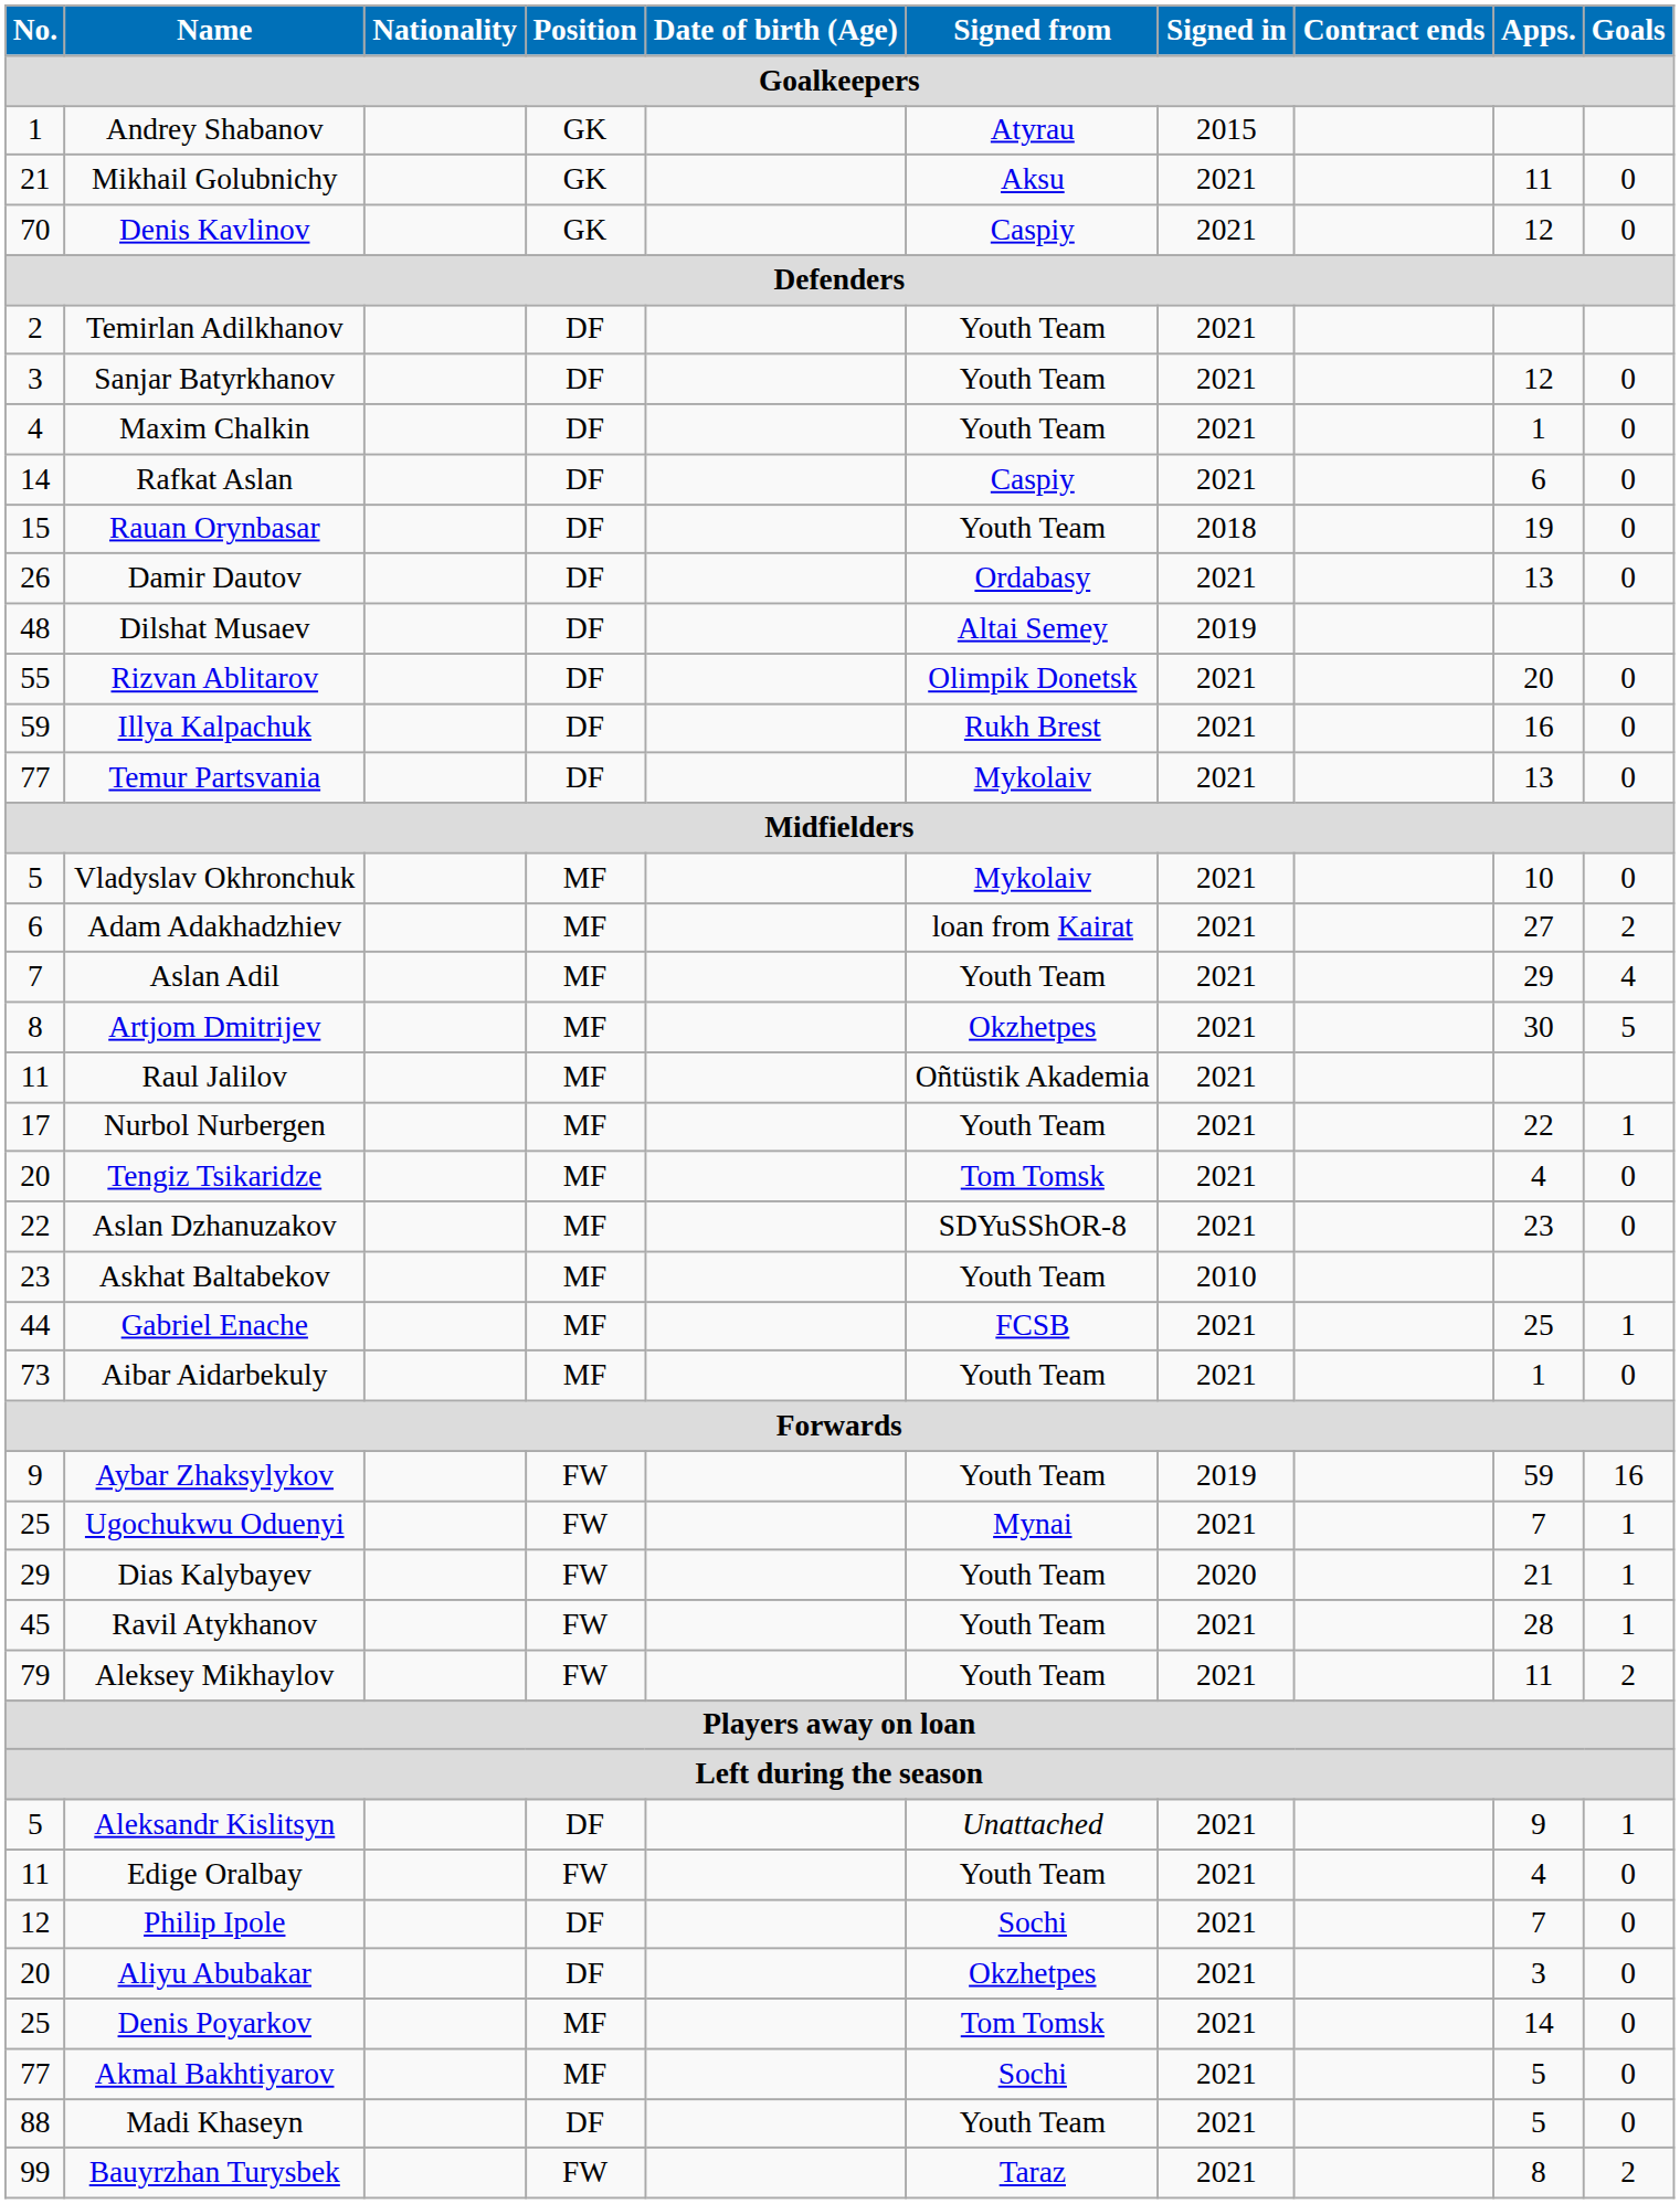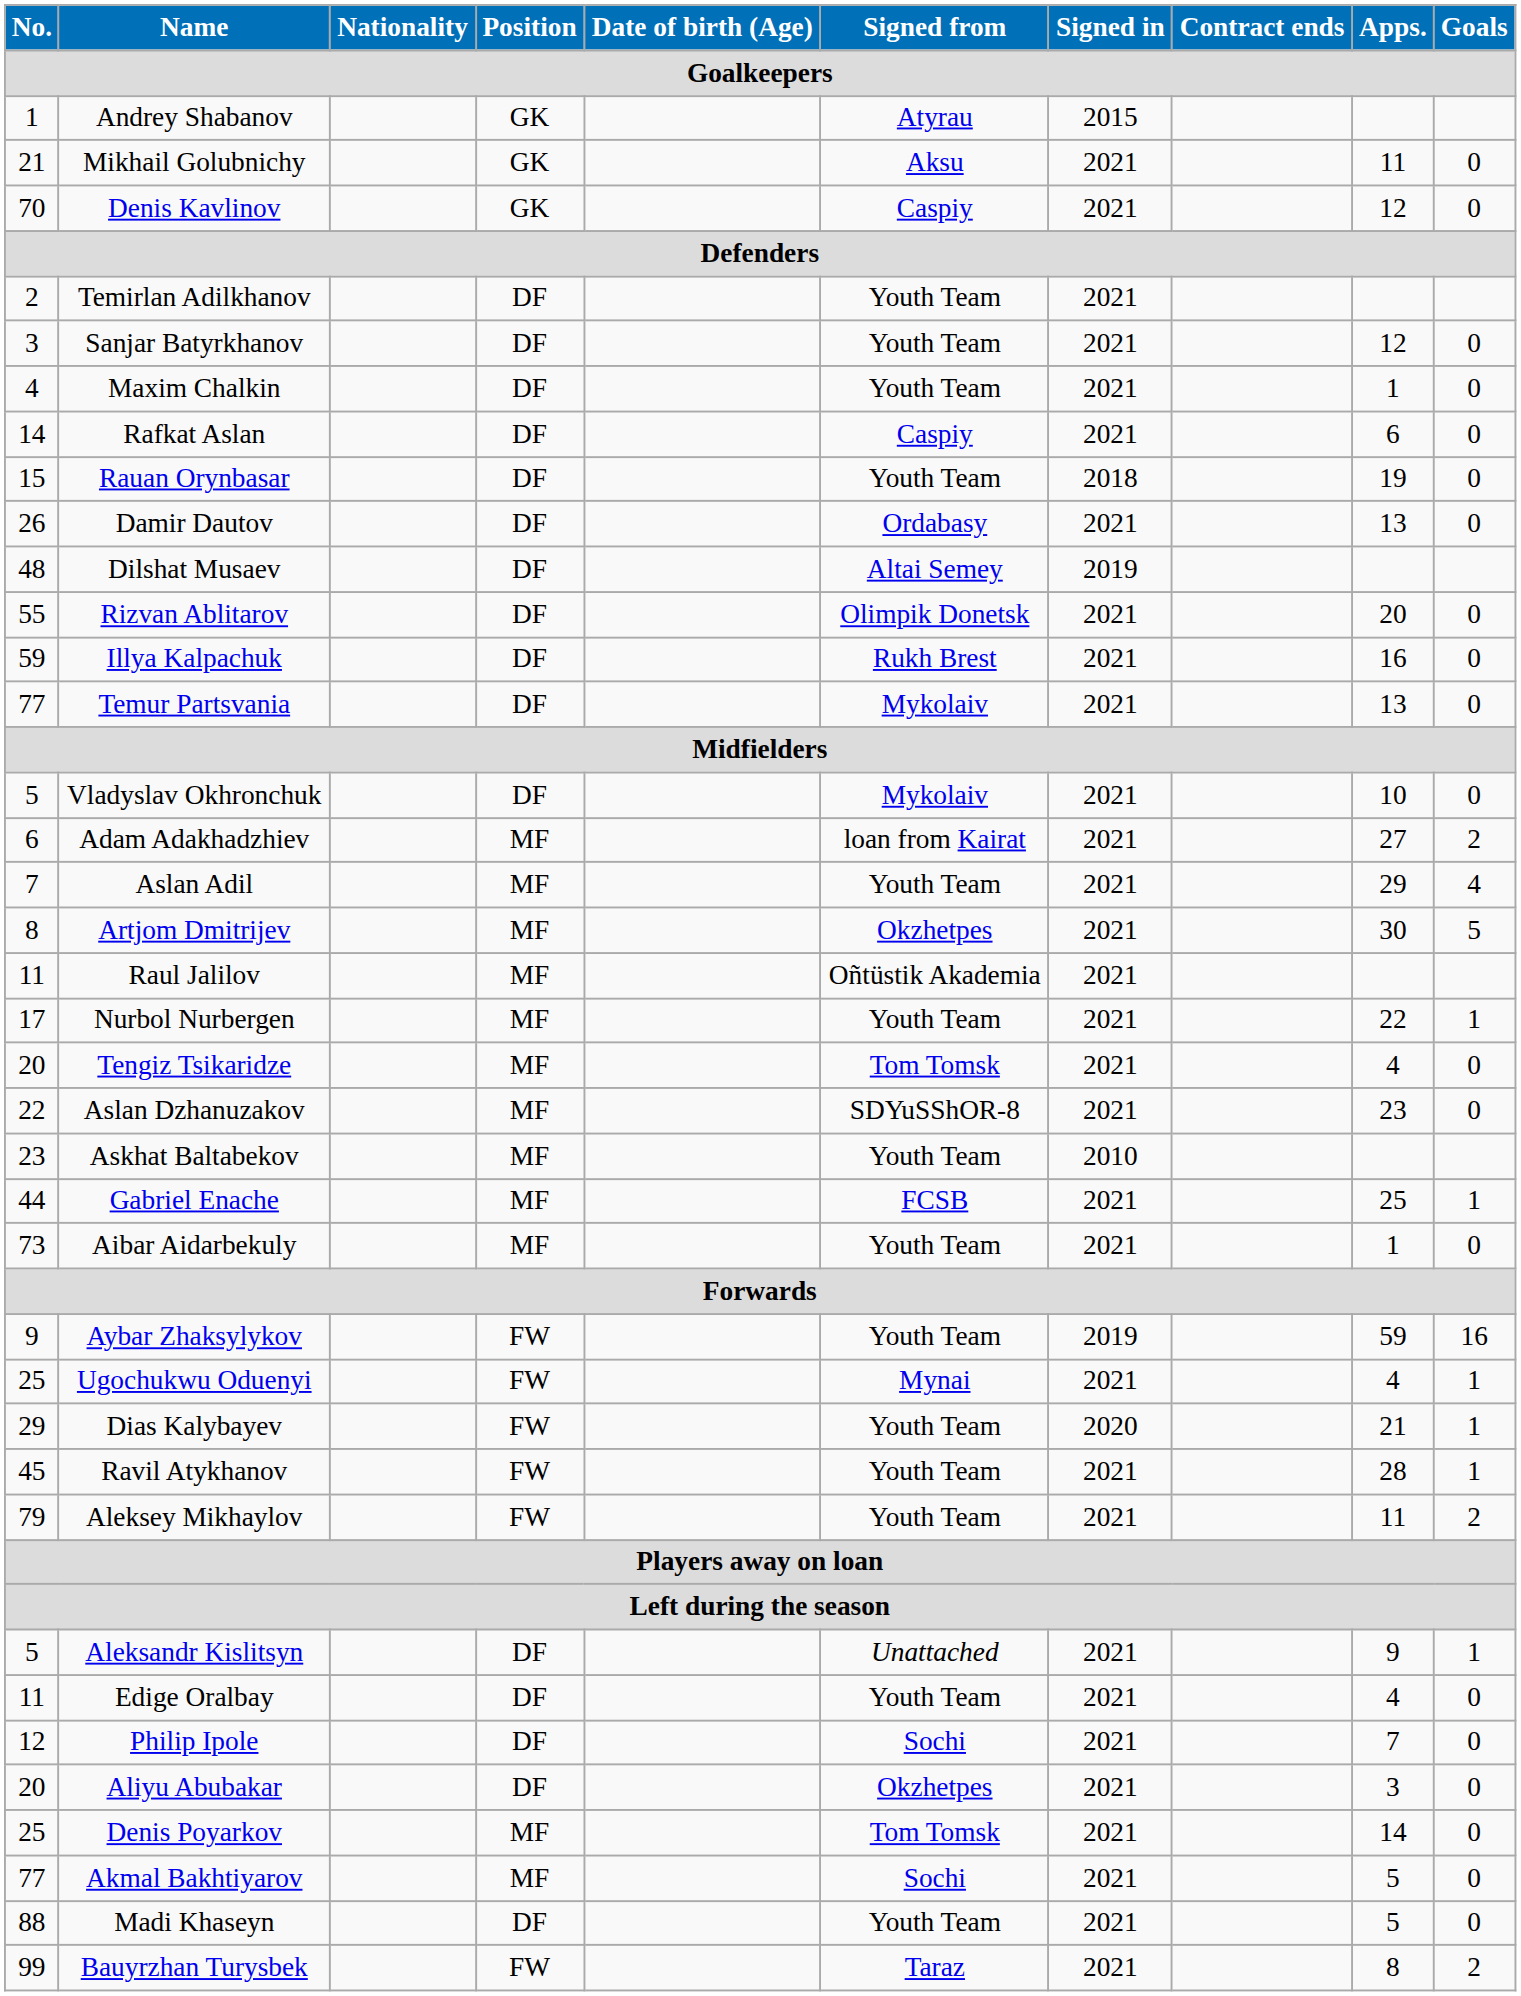 <table class="wikitable"  style="text-align:center; font-size:90%; width:90%;">
 <tr>
 <th style="background:#0070B8; color:#FFFFFF; text-align:center;">No.</th>
 <th style="background:#0070B8; color:#FFFFFF; text-align:center;">Name</th>
 <th style="background:#0070B8; color:#FFFFFF; text-align:center;">Nationality</th>
 <th style="background:#0070B8; color:#FFFFFF; text-align:center;">Position</th>
 <th style="background:#0070B8; color:#FFFFFF; text-align:center;">Date of birth (Age)</th>
 <th style="background:#0070B8; color:#FFFFFF; text-align:center;">Signed from</th>
 <th style="background:#0070B8; color:#FFFFFF; text-align:center;">Signed in</th>
 <th style="background:#0070B8; color:#FFFFFF; text-align:center;">Contract ends</th>
 <th style="background:#0070B8; color:#FFFFFF; text-align:center;">Apps.</th>
 <th style="background:#0070B8; color:#FFFFFF; text-align:center;">Goals</th>
 </tr>
 <tr>
 <th colspan="11"  style="background:#dcdcdc; text-align:center;">Goalkeepers</th>
 </tr>
 <tr>
 <td>1</td>
 <td>Andrey Shabanov</td>
 <td></td>
 <td>GK</td>
 <td></td>
 <td><a href='#'>Atyrau</a></td>
 <td>2015</td>
 <td></td>
 <td></td>
 <td></td>
 </tr>
 <tr>
 <td>21</td>
 <td>Mikhail Golubnichy</td>
 <td></td>
 <td>GK</td>
 <td></td>
 <td><a href='#'>Aksu</a></td>
 <td>2021</td>
 <td></td>
 <td>11</td>
 <td>0</td>
 </tr>
 <tr>
 <td>70</td>
 <td><a href='#'>Denis Kavlinov</a></td>
 <td></td>
 <td>GK</td>
 <td></td>
 <td><a href='#'>Caspiy</a></td>
 <td>2021</td>
 <td></td>
 <td>12</td>
 <td>0</td>
 </tr>
 <tr>
 <th colspan="11"  style="background:#dcdcdc; text-align:center;">Defenders</th>
 </tr>
 <tr>
 <td>2</td>
 <td>Temirlan Adilkhanov</td>
 <td></td>
 <td>DF</td>
 <td></td>
 <td>Youth Team</td>
 <td>2021</td>
 <td></td>
 <td></td>
 <td></td>
 </tr>
 <tr>
 <td>3</td>
 <td>Sanjar Batyrkhanov</td>
 <td></td>
 <td>DF</td>
 <td></td>
 <td>Youth Team</td>
 <td>2021</td>
 <td></td>
 <td>12</td>
 <td>0</td>
 </tr>
 <tr>
 <td>4</td>
 <td>Maxim Chalkin</td>
 <td></td>
 <td>DF</td>
 <td></td>
 <td>Youth Team</td>
 <td>2021</td>
 <td></td>
 <td>1</td>
 <td>0</td>
 </tr>
 <tr>
 <td>14</td>
 <td>Rafkat Aslan</td>
 <td></td>
 <td>DF</td>
 <td></td>
 <td><a href='#'>Caspiy</a></td>
 <td>2021</td>
 <td></td>
 <td>6</td>
 <td>0</td>
 </tr>
 <tr>
 <td>15</td>
 <td><a href='#'>Rauan Orynbasar</a></td>
 <td></td>
 <td>DF</td>
 <td></td>
 <td>Youth Team</td>
 <td>2018</td>
 <td></td>
 <td>19</td>
 <td>0</td>
 </tr>
 <tr>
 <td>26</td>
 <td>Damir Dautov</td>
 <td></td>
 <td>DF</td>
 <td></td>
 <td><a href='#'>Ordabasy</a></td>
 <td>2021</td>
 <td></td>
 <td>13</td>
 <td>0</td>
 </tr>
 <tr>
 <td>48</td>
 <td>Dilshat Musaev</td>
 <td></td>
 <td>DF</td>
 <td></td>
 <td><a href='#'>Altai Semey</a></td>
 <td>2019</td>
 <td></td>
 <td></td>
 <td></td>
 </tr>
 <tr>
 <td>55</td>
 <td><a href='#'>Rizvan Ablitarov</a></td>
 <td></td>
 <td>DF</td>
 <td></td>
 <td><a href='#'>Olimpik Donetsk</a></td>
 <td>2021</td>
 <td></td>
 <td>20</td>
 <td>0</td>
 </tr>
 <tr>
 <td>59</td>
 <td><a href='#'>Illya Kalpachuk</a></td>
 <td></td>
 <td>DF</td>
 <td></td>
 <td><a href='#'>Rukh Brest</a></td>
 <td>2021</td>
 <td></td>
 <td>16</td>
 <td>0</td>
 </tr>
 <tr>
 <td>77</td>
 <td><a href='#'>Temur Partsvania</a></td>
 <td></td>
 <td>DF</td>
 <td></td>
 <td><a href='#'>Mykolaiv</a></td>
 <td>2021</td>
 <td></td>
 <td>13</td>
 <td>0</td>
 </tr>
 <tr>
 <th colspan="11"  style="background:#dcdcdc; text-align:center;">Midfielders</th>
 </tr>
 <tr>
 <td>5</td>
 <td>Vladyslav Okhronchuk</td>
 <td></td>
-<td>MF</td>
+<td>DF</td>
 <td></td>
 <td><a href='#'>Mykolaiv</a></td>
 <td>2021</td>
 <td></td>
 <td>10</td>
 <td>0</td>
 </tr>
 <tr>
 <td>6</td>
 <td>Adam Adakhadzhiev</td>
 <td></td>
 <td>MF</td>
 <td></td>
 <td>loan from <a href='#'>Kairat</a></td>
 <td>2021</td>
 <td></td>
 <td>27</td>
 <td>2</td>
 </tr>
 <tr>
 <td>7</td>
 <td>Aslan Adil</td>
 <td></td>
 <td>MF</td>
 <td></td>
 <td>Youth Team</td>
 <td>2021</td>
 <td></td>
 <td>29</td>
 <td>4</td>
 </tr>
 <tr>
 <td>8</td>
 <td><a href='#'>Artjom Dmitrijev</a></td>
 <td></td>
 <td>MF</td>
 <td></td>
 <td><a href='#'>Okzhetpes</a></td>
 <td>2021</td>
 <td></td>
 <td>30</td>
 <td>5</td>
 </tr>
 <tr>
 <td>11</td>
 <td>Raul Jalilov</td>
 <td></td>
 <td>MF</td>
 <td></td>
 <td>Oñtüstik Akademia</td>
 <td>2021</td>
 <td></td>
 <td></td>
 <td></td>
 </tr>
 <tr>
 <td>17</td>
 <td>Nurbol Nurbergen</td>
 <td></td>
 <td>MF</td>
 <td></td>
 <td>Youth Team</td>
 <td>2021</td>
 <td></td>
 <td>22</td>
 <td>1</td>
 </tr>
 <tr>
 <td>20</td>
 <td><a href='#'>Tengiz Tsikaridze</a></td>
 <td></td>
 <td>MF</td>
 <td></td>
 <td><a href='#'>Tom Tomsk</a></td>
 <td>2021</td>
 <td></td>
 <td>4</td>
 <td>0</td>
 </tr>
 <tr>
 <td>22</td>
 <td>Aslan Dzhanuzakov</td>
 <td></td>
 <td>MF</td>
 <td></td>
 <td>SDYuSShOR-8</td>
 <td>2021</td>
 <td></td>
 <td>23</td>
 <td>0</td>
 </tr>
 <tr>
 <td>23</td>
 <td>Askhat Baltabekov</td>
 <td></td>
 <td>MF</td>
 <td></td>
 <td>Youth Team</td>
 <td>2010</td>
 <td></td>
 <td></td>
 <td></td>
 </tr>
 <tr>
 <td>44</td>
 <td><a href='#'>Gabriel Enache</a></td>
 <td></td>
 <td>MF</td>
 <td></td>
 <td><a href='#'>FCSB</a></td>
 <td>2021</td>
 <td></td>
 <td>25</td>
 <td>1</td>
 </tr>
 <tr>
 <td>73</td>
 <td>Aibar Aidarbekuly</td>
 <td></td>
 <td>MF</td>
 <td></td>
 <td>Youth Team</td>
 <td>2021</td>
 <td></td>
 <td>1</td>
 <td>0</td>
 </tr>
 <tr>
 <th colspan="11"  style="background:#dcdcdc; text-align:center;">Forwards</th>
 </tr>
 <tr>
 <td>9</td>
 <td><a href='#'>Aybar Zhaksylykov</a></td>
 <td></td>
 <td>FW</td>
 <td></td>
 <td>Youth Team</td>
 <td>2019</td>
 <td></td>
 <td>59</td>
 <td>16</td>
 </tr>
 <tr>
 <td>25</td>
 <td><a href='#'>Ugochukwu Oduenyi</a></td>
 <td></td>
 <td>FW</td>
 <td></td>
 <td><a href='#'>Mynai</a></td>
 <td>2021</td>
 <td></td>
-<td>7</td>
+<td>4</td>
 <td>1</td>
 </tr>
 <tr>
 <td>29</td>
 <td>Dias Kalybayev</td>
 <td></td>
 <td>FW</td>
 <td></td>
 <td>Youth Team</td>
 <td>2020</td>
 <td></td>
 <td>21</td>
 <td>1</td>
 </tr>
 <tr>
 <td>45</td>
 <td>Ravil Atykhanov</td>
 <td></td>
 <td>FW</td>
 <td></td>
 <td>Youth Team</td>
 <td>2021</td>
 <td></td>
 <td>28</td>
 <td>1</td>
 </tr>
 <tr>
 <td>79</td>
 <td>Aleksey Mikhaylov</td>
 <td></td>
 <td>FW</td>
 <td></td>
 <td>Youth Team</td>
 <td>2021</td>
 <td></td>
 <td>11</td>
 <td>2</td>
 </tr>
 <tr>
 <th colspan="11"  style="background:#dcdcdc; text-align:center;">Players away on loan</th>
 </tr>
 <tr>
 <th colspan="11"  style="background:#dcdcdc; text-align:center;">Left during the season</th>
 </tr>
 <tr>
 <td>5</td>
 <td><a href='#'>Aleksandr Kislitsyn</a></td>
 <td></td>
 <td>DF</td>
 <td></td>
 <td><em>Unattached</em></td>
 <td>2021</td>
 <td></td>
 <td>9</td>
 <td>1</td>
 </tr>
 <tr>
 <td>11</td>
 <td>Edige Oralbay</td>
 <td></td>
-<td>FW</td>
+<td>DF</td>
 <td></td>
 <td>Youth Team</td>
 <td>2021</td>
 <td></td>
 <td>4</td>
 <td>0</td>
 </tr>
 <tr>
 <td>12</td>
 <td><a href='#'>Philip Ipole</a></td>
 <td></td>
 <td>DF</td>
 <td></td>
 <td><a href='#'>Sochi</a></td>
 <td>2021</td>
 <td></td>
 <td>7</td>
 <td>0</td>
 </tr>
 <tr>
 <td>20</td>
 <td><a href='#'>Aliyu Abubakar</a></td>
 <td></td>
 <td>DF</td>
 <td></td>
 <td><a href='#'>Okzhetpes</a></td>
 <td>2021</td>
 <td></td>
 <td>3</td>
 <td>0</td>
 </tr>
 <tr>
 <td>25</td>
 <td><a href='#'>Denis Poyarkov</a></td>
 <td></td>
 <td>MF</td>
 <td></td>
 <td><a href='#'>Tom Tomsk</a></td>
 <td>2021</td>
 <td></td>
 <td>14</td>
 <td>0</td>
 </tr>
 <tr>
 <td>77</td>
 <td><a href='#'>Akmal Bakhtiyarov</a></td>
 <td></td>
 <td>MF</td>
 <td></td>
 <td><a href='#'>Sochi</a></td>
 <td>2021</td>
 <td></td>
 <td>5</td>
 <td>0</td>
 </tr>
 <tr>
 <td>88</td>
 <td>Madi Khaseyn</td>
 <td></td>
 <td>DF</td>
 <td></td>
 <td>Youth Team</td>
 <td>2021</td>
 <td></td>
 <td>5</td>
 <td>0</td>
 </tr>
 <tr>
 <td>99</td>
 <td><a href='#'>Bauyrzhan Turysbek</a></td>
 <td></td>
 <td>FW</td>
 <td></td>
 <td><a href='#'>Taraz</a></td>
 <td>2021</td>
 <td></td>
 <td>8</td>
 <td>2</td>
 </tr>
 </table>
